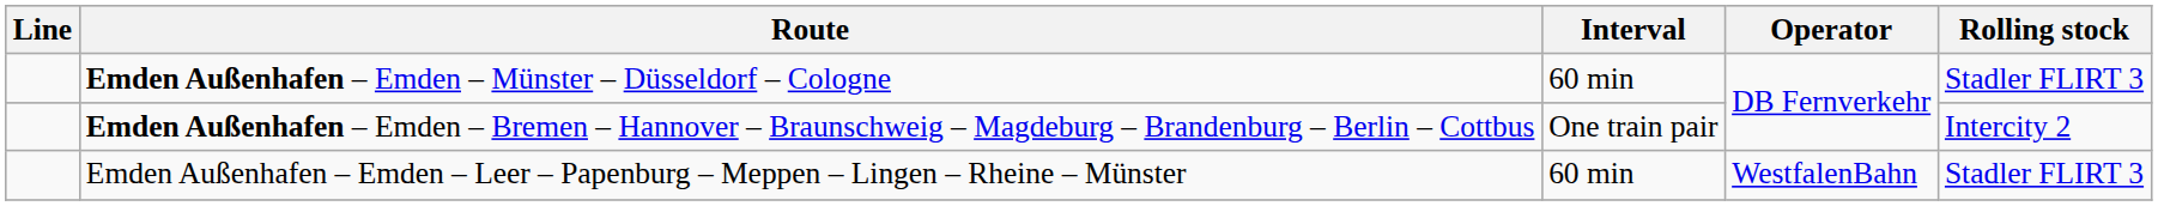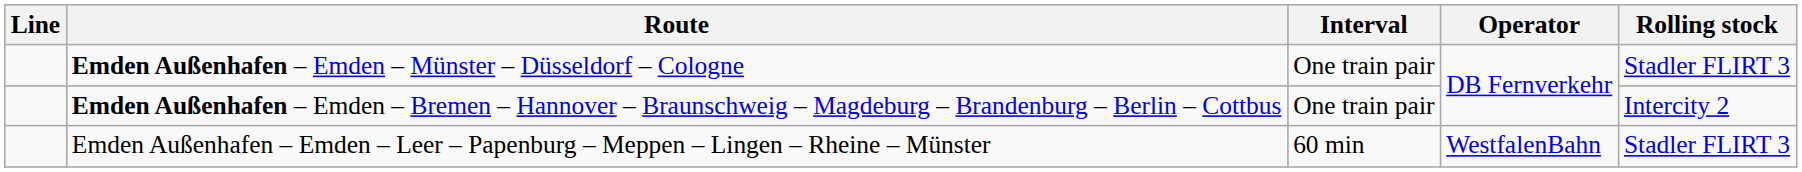 <table class="wikitable">
 <tr>
 <th>Line</th>
 <th>Route</th>
 <th>Interval</th>
 <th>Operator</th>
 <th>Rolling stock</th>
 </tr>
 <tr>
 <td></td>
 <td><strong>Emden Außenhafen</strong> – <a href='#'>Emden</a> – <a href='#'>Münster</a> – <a href='#'>Düsseldorf</a> – <a href='#'>Cologne</a></td>
-<td>60 min</td>
+<td>One train pair</td>
 <td rowspan="2"><a href='#'>DB Fernverkehr</a></td>
 <td><a href='#'>Stadler FLIRT 3</a></td>
 </tr>
 <tr>
 <td></td>
 <td><strong>Emden Außenhafen</strong> – Emden – <a href='#'>Bremen</a> – <a href='#'>Hannover</a> – <a href='#'>Braunschweig</a> – <a href='#'>Magdeburg</a> – <a href='#'>Brandenburg</a> – <a href='#'>Berlin</a> – <a href='#'>Cottbus</a></td>
 <td>One train pair</td>
 <td><a href='#'>Intercity 2</a></td>
 </tr>
 <tr>
 <td></td>
 <td>Emden Außenhafen – Emden – Leer – Papenburg – Meppen – Lingen – Rheine – Münster</td>
 <td>60 min</td>
 <td><a href='#'>WestfalenBahn</a></td>
 <td><a href='#'>Stadler FLIRT 3</a></td>
 </tr>
 </table>
